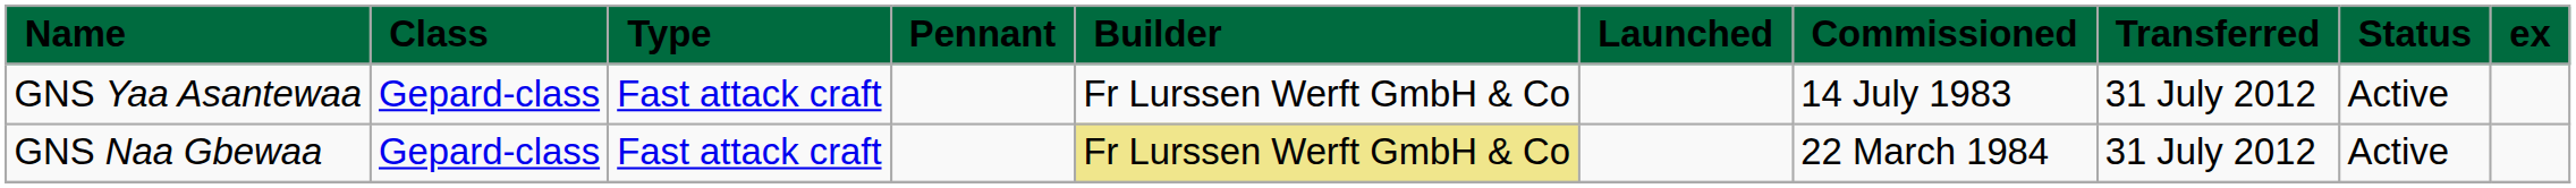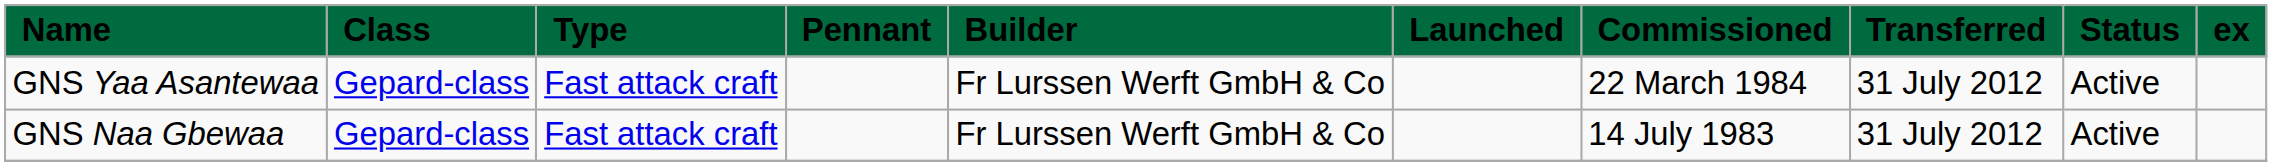 <table class="wikitable">
 <tr ---- bgcolor=#006b3f>
 <td><strong><span> Name </span></strong></td>
 <td><strong><span> Class </span></strong></td>
 <td><strong><span> Type </span></strong></td>
 <td><strong><span> Pennant </span></strong></td>
 <td><strong><span> Builder </span></strong></td>
 <td><strong><span> Launched </span></strong></td>
 <td><strong><span> Commissioned </span></strong></td>
 <td><strong><span> Transferred </span></strong></td>
 <td><strong><span> Status </span></strong></td>
 <td><strong><span> ex </span></strong></td>
 </tr>
 <tr>
 <td>GNS <em>Yaa Asantewaa</em></td>
 <td><a href='#'>Gepard-class</a></td>
 <td><a href='#'>Fast attack craft</a></td>
 <td></td>
 <td>Fr Lurssen Werft GmbH & Co</td>
 <td></td>
-<td>14 July 1983</td>
+<td>22 March 1984</td>
 <td>31 July 2012</td>
 <td>Active</td>
 <td></td>
 </tr>
 <tr>
 <td>GNS <em>Naa Gbewaa</em></td>
 <td><a href='#'>Gepard-class</a></td>
 <td><a href='#'>Fast attack craft</a></td>
 <td></td>
-<td style="background: khaki;">Fr Lurssen Werft GmbH & Co</td>
+<td>Fr Lurssen Werft GmbH & Co</td>
 <td></td>
-<td>22 March 1984</td>
+<td>14 July 1983</td>
 <td>31 July 2012</td>
 <td>Active</td>
 <td></td>
 </tr>
 <tr>
 </tr>
 </table>
